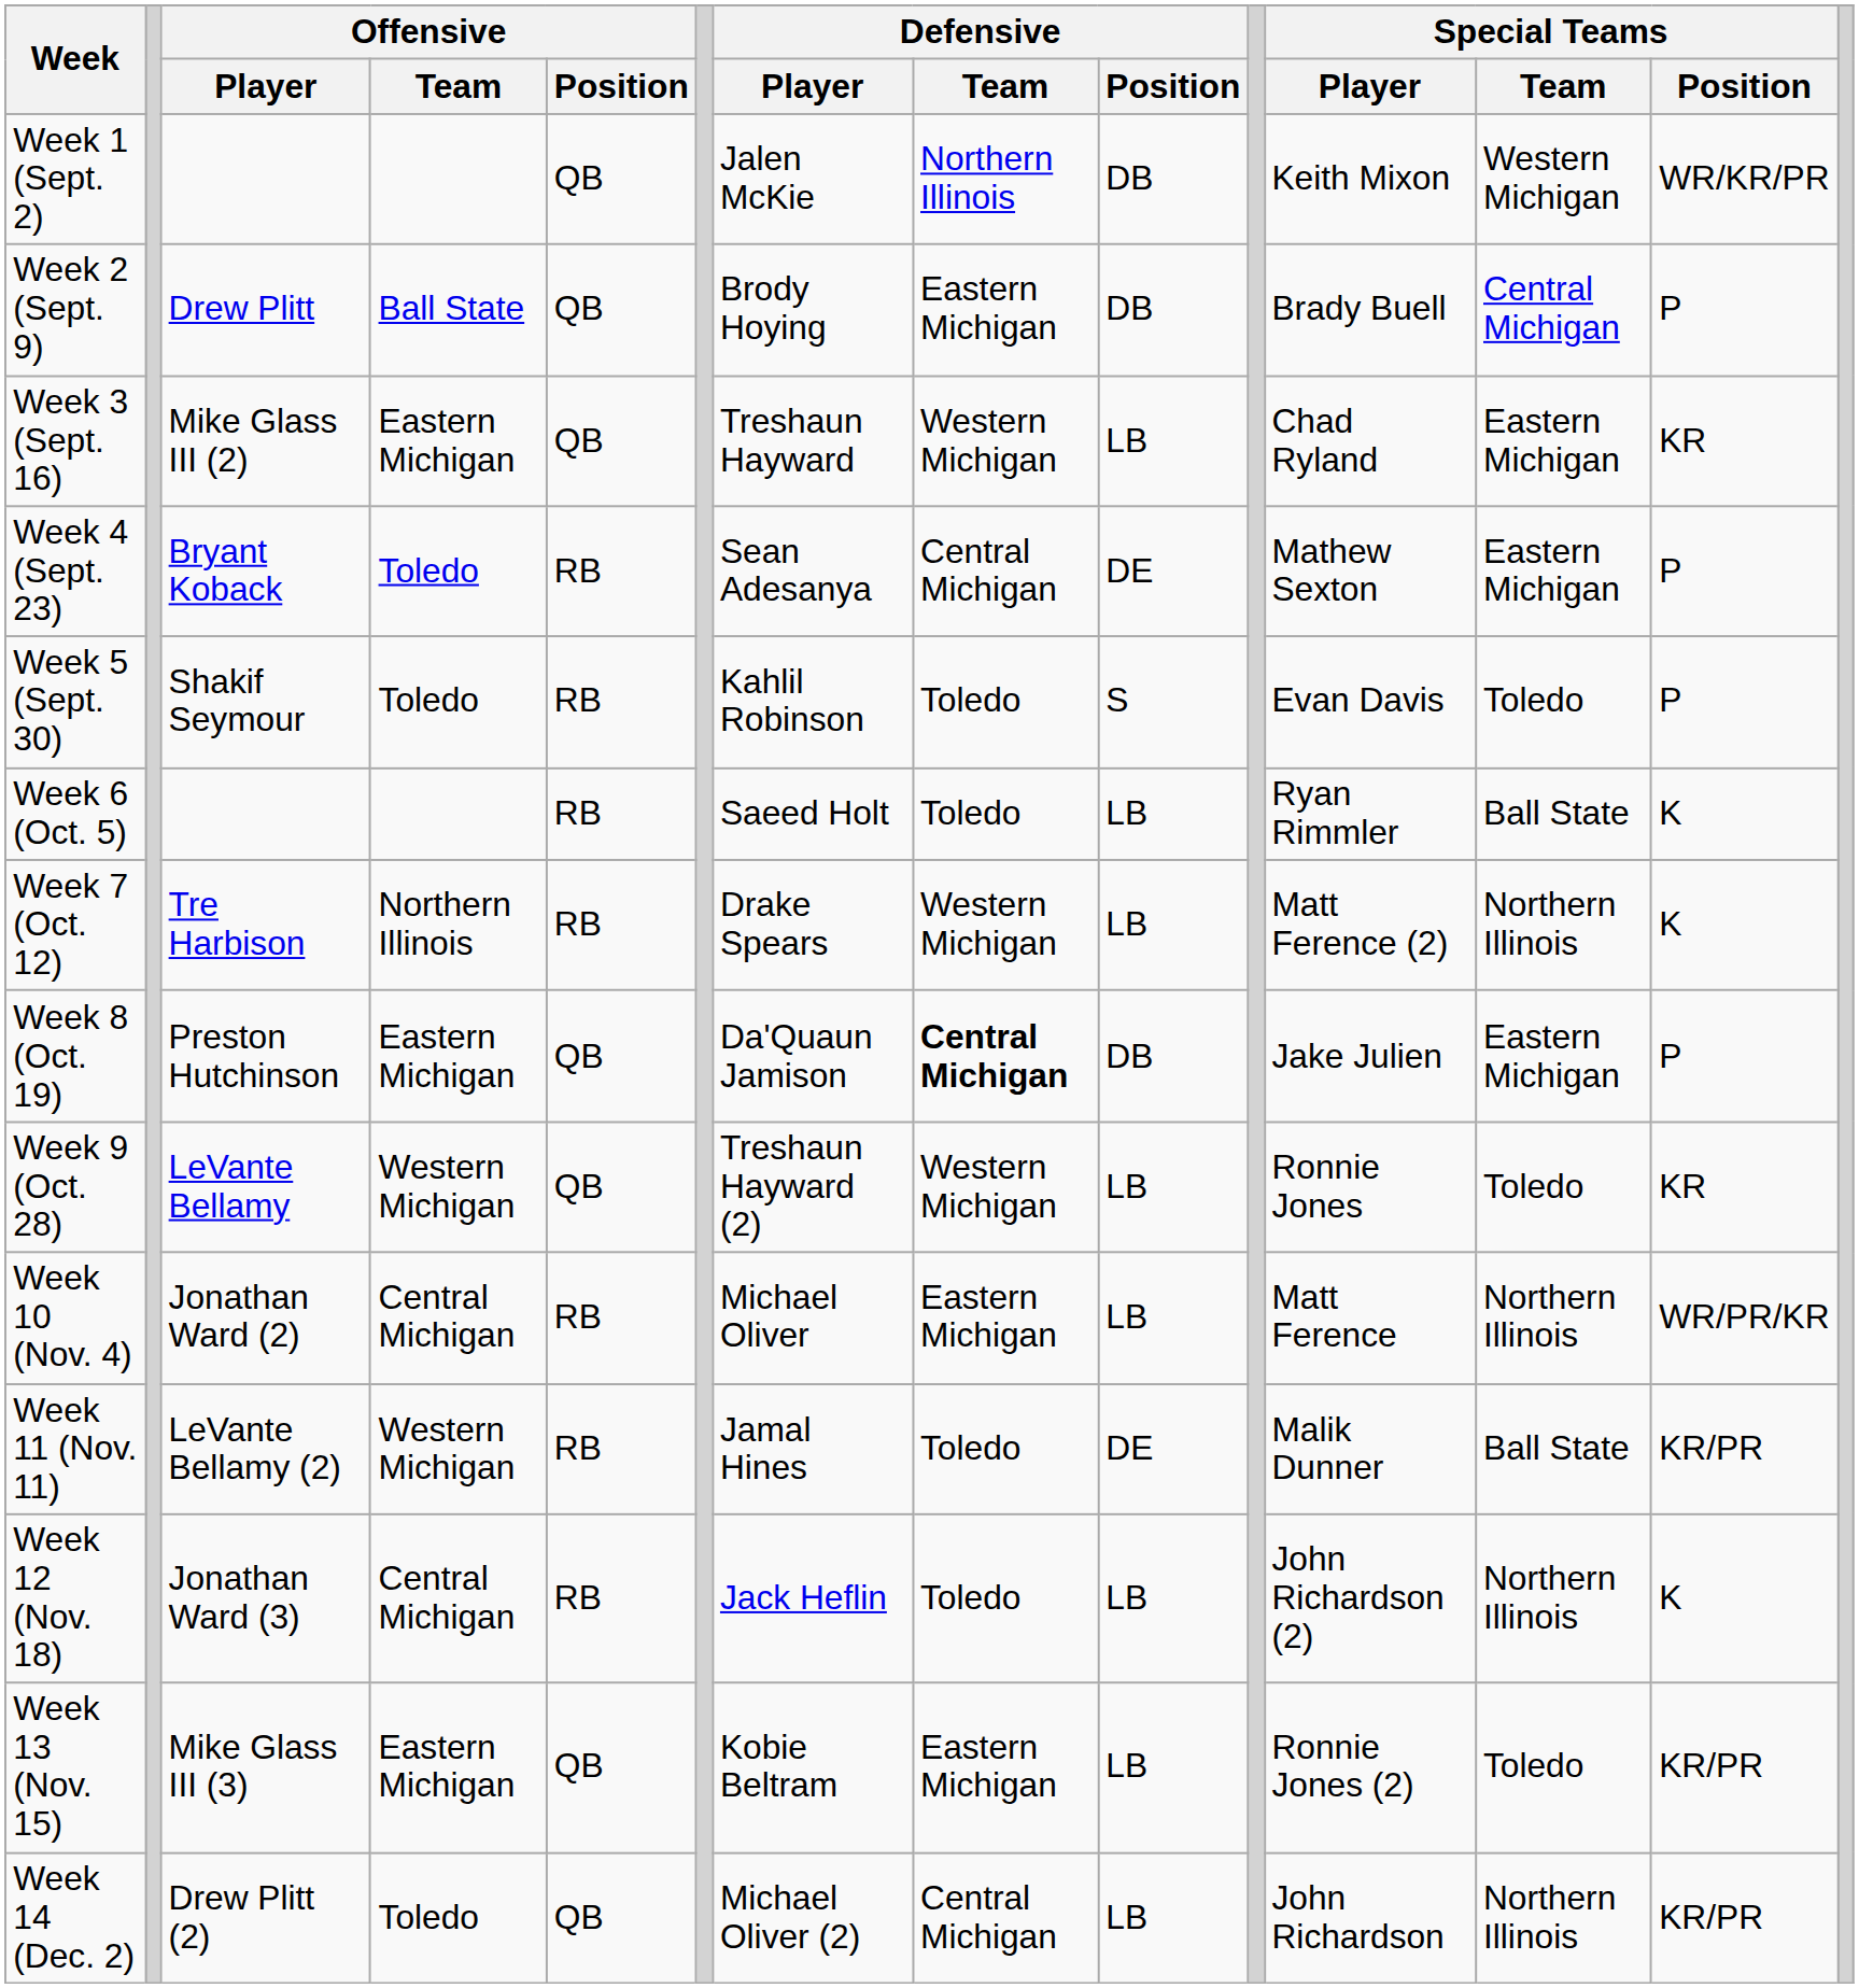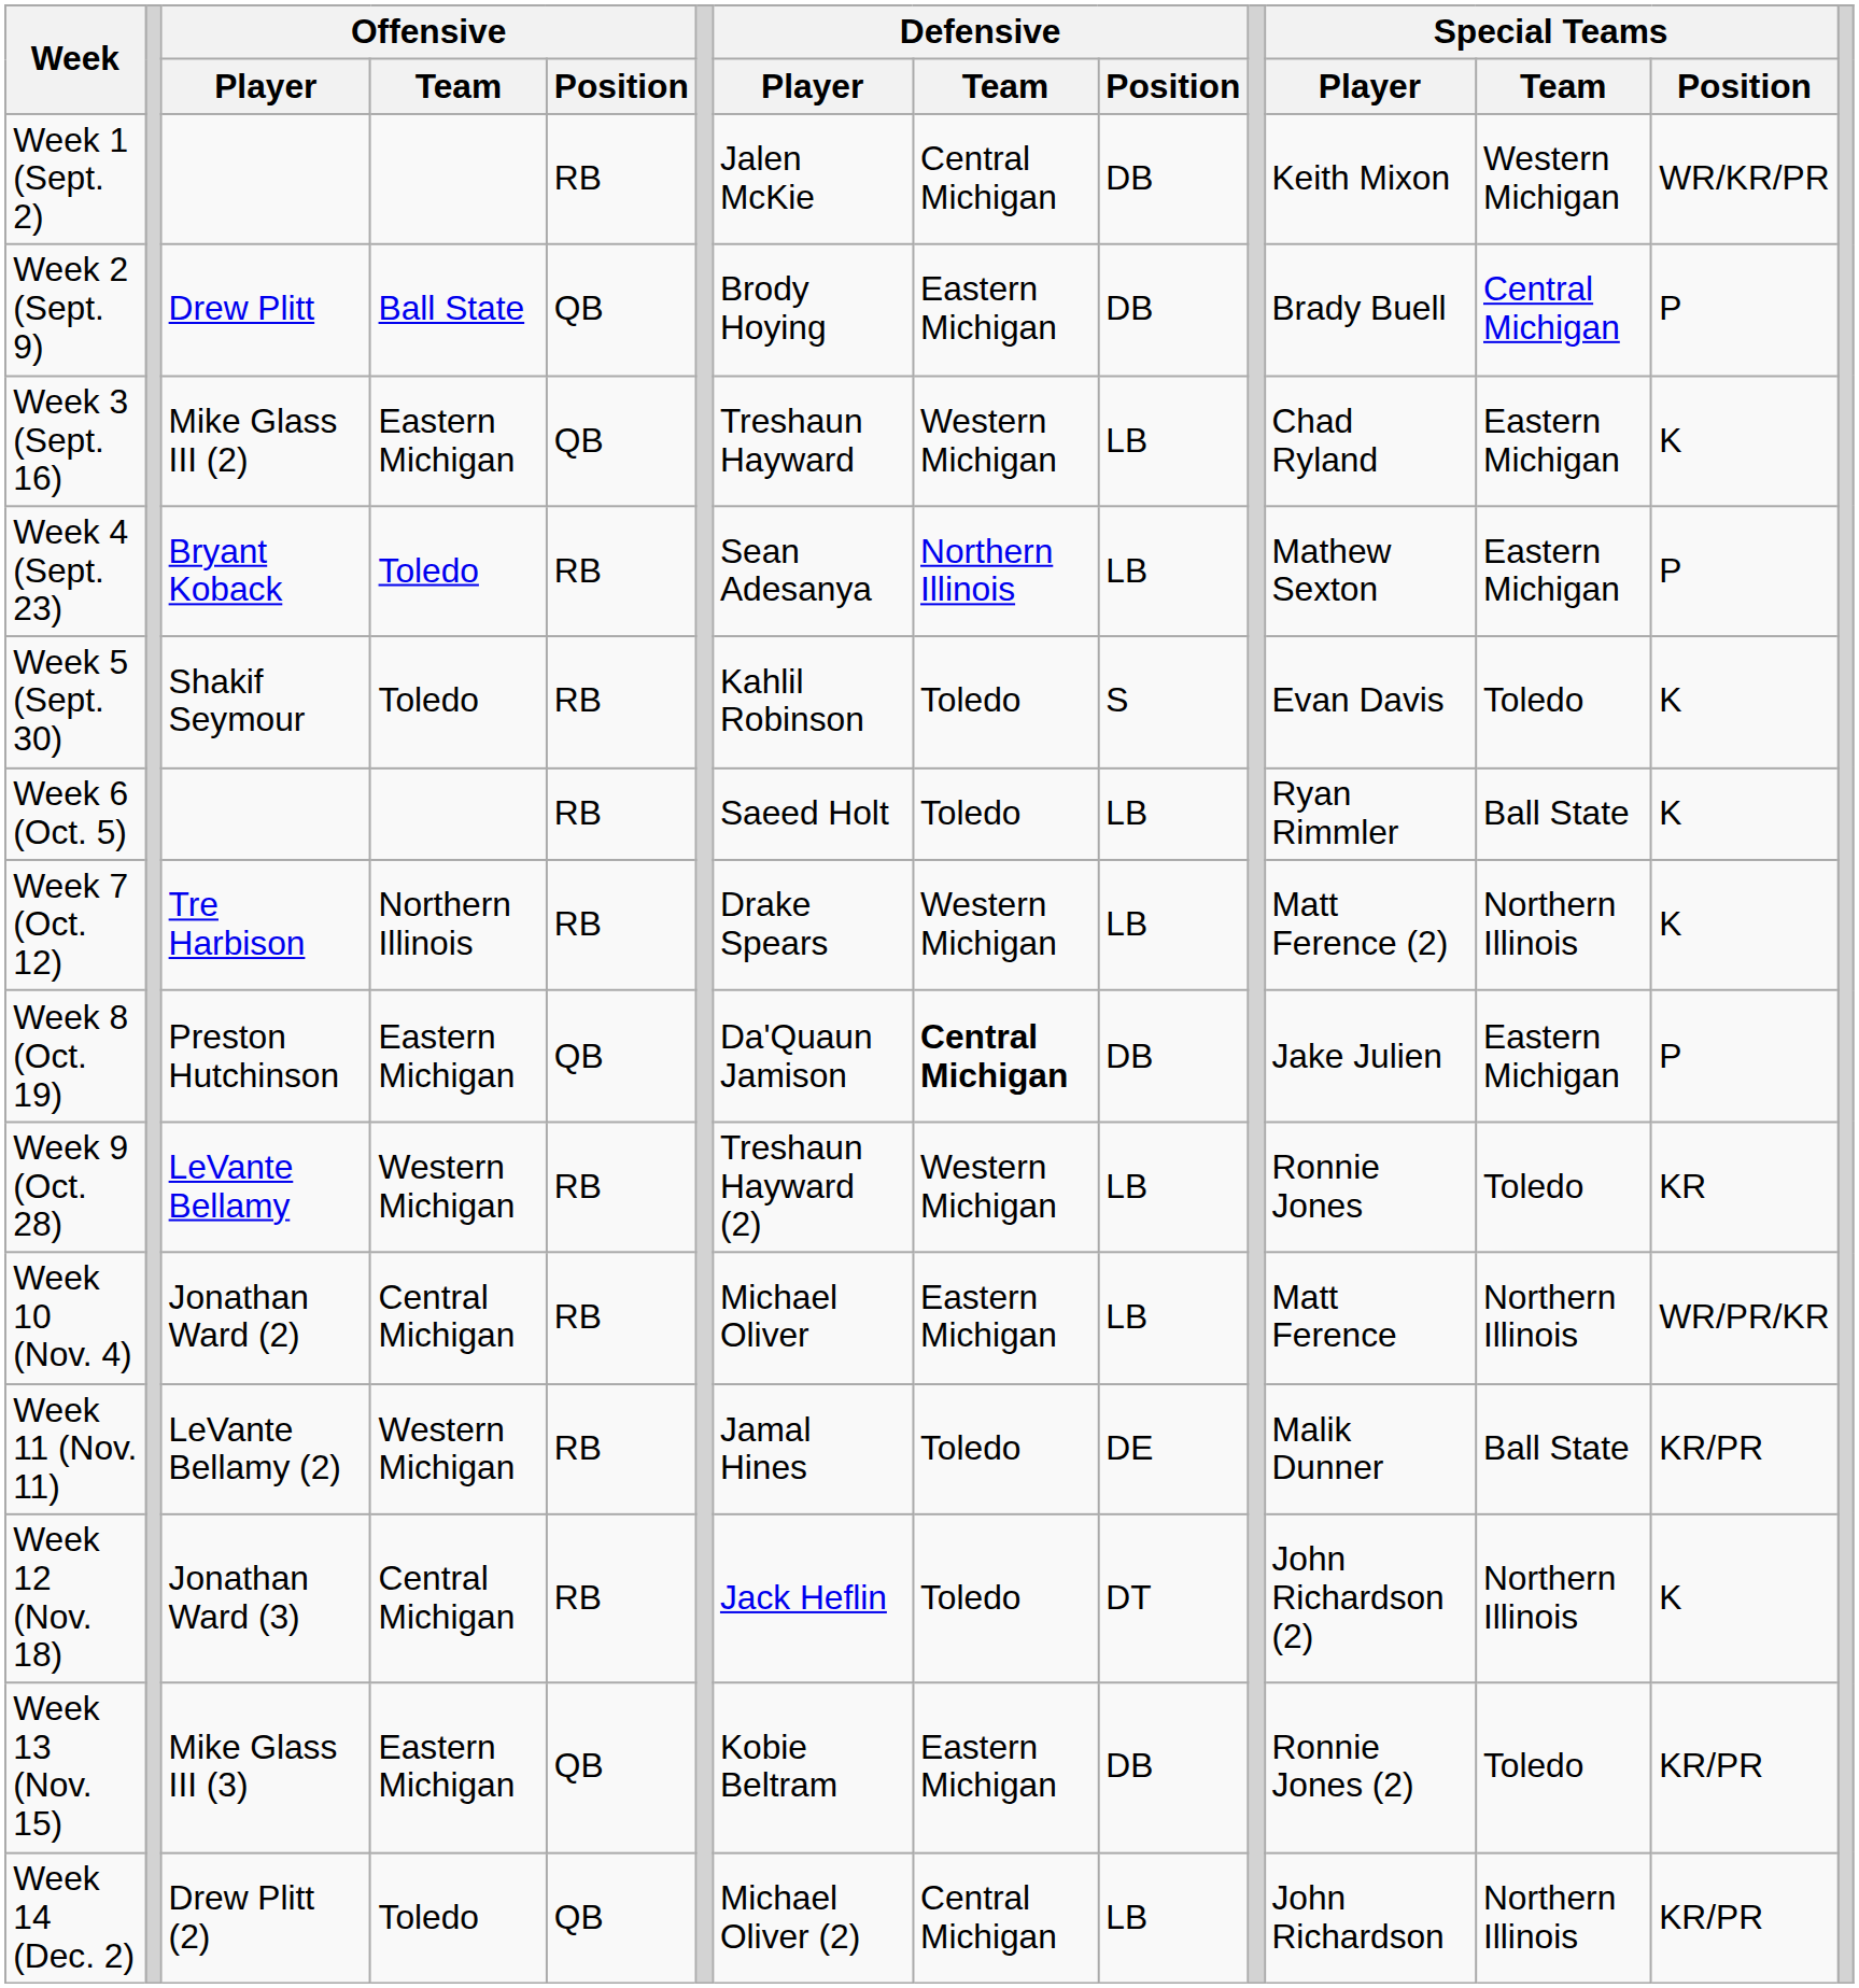 <table class="wikitable" border="1">
 <tr>
 <th rowspan="2">Week</th>
 <th rowSpan="17" style="background-color:lightgrey;"></th>
 <th colspan="3">Offensive</th>
 <th rowSpan="17" style="background-color:lightgrey;"></th>
 <th colspan="3">Defensive</th>
 <th rowSpan="17" style="background-color:lightgrey;"></th>
 <th colspan="3">Special Teams</th>
 <th rowSpan="17" style="background-color:lightgrey;"></th>
 </tr>
 <tr>
 <th>Player</th>
 <th>Team</th>
 <th>Position</th>
 <th>Player</th>
 <th>Team</th>
 <th>Position</th>
 <th>Player</th>
 <th>Team</th>
 <th>Position</th>
 </tr>
 <tr>
 <td>Week 1 (Sept. 2)</td>
 <td></td>
 <td></td>
-<td>QB</td>
+<td>RB</td>
 <td>Jalen McKie</td>
-<td><a href='#'>Northern Illinois</a></td>
+<td>Central Michigan</td>
 <td>DB</td>
 <td>Keith Mixon</td>
 <td>Western Michigan</td>
 <td>WR/KR/PR</td>
 </tr>
 <tr>
 <td>Week 2 (Sept. 9)</td>
 <td><a href='#'>Drew Plitt</a></td>
 <td><a href='#'>Ball State</a></td>
 <td>QB</td>
 <td>Brody Hoying</td>
 <td>Eastern Michigan</td>
 <td>DB</td>
 <td>Brady Buell</td>
 <td><a href='#'>Central Michigan</a></td>
 <td>P</td>
 </tr>
 <tr>
 <td>Week 3 (Sept. 16)</td>
 <td>Mike Glass III (2)</td>
 <td>Eastern Michigan</td>
 <td>QB</td>
 <td>Treshaun Hayward</td>
 <td>Western Michigan</td>
 <td>LB</td>
 <td>Chad Ryland</td>
 <td>Eastern Michigan</td>
-<td>KR</td>
+<td>K</td>
 </tr>
 <tr>
 <td>Week 4 (Sept. 23)</td>
 <td><a href='#'>Bryant Koback</a></td>
 <td><a href='#'>Toledo</a></td>
 <td>RB</td>
 <td>Sean Adesanya</td>
-<td>Central Michigan</td>
-<td>DE</td>
+<td><a href='#'>Northern Illinois</a></td>
+<td>LB</td>
 <td>Mathew Sexton</td>
 <td>Eastern Michigan</td>
 <td>P</td>
 </tr>
 <tr>
 <td>Week 5 (Sept. 30)</td>
 <td>Shakif Seymour</td>
 <td>Toledo</td>
 <td>RB</td>
 <td>Kahlil Robinson</td>
 <td>Toledo</td>
 <td>S</td>
 <td>Evan Davis</td>
 <td>Toledo</td>
-<td>P</td>
+<td>K</td>
 </tr>
 <tr>
 <td>Week 6 (Oct. 5)</td>
 <td></td>
 <td></td>
 <td>RB</td>
 <td>Saeed Holt</td>
 <td>Toledo</td>
 <td>LB</td>
 <td>Ryan Rimmler</td>
 <td>Ball State</td>
 <td>K</td>
 </tr>
 <tr>
 <td>Week 7 (Oct. 12)</td>
 <td><a href='#'>Tre Harbison</a></td>
 <td>Northern Illinois</td>
 <td>RB</td>
 <td>Drake Spears</td>
 <td>Western Michigan</td>
 <td>LB</td>
 <td>Matt Ference (2)</td>
 <td>Northern Illinois</td>
 <td>K</td>
 </tr>
 <tr>
 <td>Week 8 (Oct. 19)</td>
 <td>Preston Hutchinson</td>
 <td>Eastern Michigan</td>
 <td>QB</td>
 <td>Da'Quaun Jamison</td>
 <td><strong>Central Michigan</strong></td>
 <td>DB</td>
 <td>Jake Julien</td>
 <td>Eastern Michigan</td>
 <td>P</td>
 </tr>
 <tr>
 <td>Week 9 (Oct. 28)</td>
 <td><a href='#'>LeVante Bellamy</a></td>
 <td>Western Michigan</td>
-<td>QB</td>
+<td>RB</td>
 <td>Treshaun Hayward (2)</td>
 <td>Western Michigan</td>
 <td>LB</td>
 <td>Ronnie Jones</td>
 <td>Toledo</td>
 <td>KR</td>
 </tr>
 <tr>
 <td>Week 10 (Nov. 4)</td>
 <td>Jonathan Ward (2)</td>
 <td>Central Michigan</td>
 <td>RB</td>
 <td>Michael Oliver</td>
 <td>Eastern Michigan</td>
 <td>LB</td>
 <td>Matt Ference</td>
 <td>Northern Illinois</td>
 <td>WR/PR/KR</td>
 </tr>
 <tr>
 <td>Week 11 (Nov. 11)</td>
 <td>LeVante Bellamy (2)</td>
 <td>Western Michigan</td>
 <td>RB</td>
 <td>Jamal Hines</td>
 <td>Toledo</td>
 <td>DE</td>
 <td>Malik Dunner</td>
 <td>Ball State</td>
 <td>KR/PR</td>
 </tr>
 <tr>
 <td>Week 12 (Nov. 18)</td>
 <td>Jonathan Ward (3)</td>
 <td>Central Michigan</td>
 <td>RB</td>
 <td><a href='#'>Jack Heflin</a></td>
 <td>Toledo</td>
-<td>LB</td>
+<td>DT</td>
 <td>John Richardson (2)</td>
 <td>Northern Illinois</td>
 <td>K</td>
 </tr>
 <tr>
 <td>Week 13 (Nov. 15)</td>
 <td>Mike Glass III (3)</td>
 <td>Eastern Michigan</td>
 <td>QB</td>
 <td>Kobie Beltram</td>
 <td>Eastern Michigan</td>
-<td>LB</td>
+<td>DB</td>
 <td>Ronnie Jones (2)</td>
 <td>Toledo</td>
 <td>KR/PR</td>
 </tr>
 <tr>
 <td>Week 14 (Dec. 2)</td>
 <td>Drew Plitt (2)</td>
 <td>Toledo</td>
 <td>QB</td>
 <td>Michael Oliver (2)</td>
 <td>Central Michigan</td>
 <td>LB</td>
 <td>John Richardson</td>
 <td>Northern Illinois</td>
 <td>KR/PR</td>
 </tr>
 </table>
